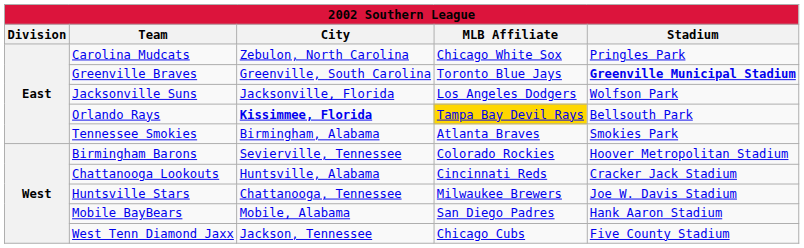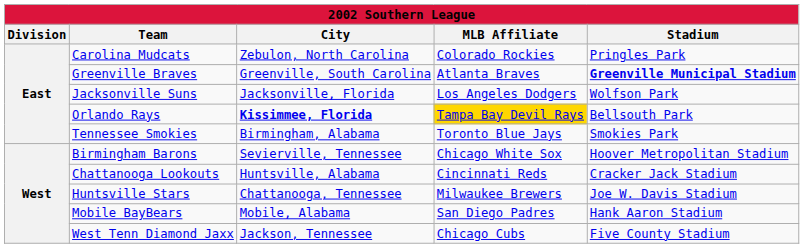 <table class="wikitable" style="width:auto">
 <tr>
 <td bgcolor="#DC143C" align="center" colspan="7"><strong><span>2002 Southern League</span></strong></td>
 </tr>
 <tr>
 <th>Division</th>
 <th>Team</th>
 <th>City</th>
 <th>MLB Affiliate</th>
 <th>Stadium</th>
 </tr>
 <tr>
 <th rowspan="5">East</th>
 <td><a href='#'>Carolina Mudcats</a></td>
 <td><a href='#'>Zebulon, North Carolina</a></td>
-<td><a href='#'>Chicago White Sox</a></td>
+<td><a href='#'>Colorado Rockies</a></td>
 <td><a href='#'>Pringles Park</a></td>
 </tr>
 <tr>
 <td><a href='#'>Greenville Braves</a></td>
 <td><a href='#'>Greenville, South Carolina</a></td>
-<td><a href='#'>Toronto Blue Jays</a></td>
+<td><a href='#'>Atlanta Braves</a></td>
 <td><strong><a href='#'>Greenville Municipal Stadium</a></strong></td>
 </tr>
 <tr>
 <td><a href='#'>Jacksonville Suns</a></td>
 <td><a href='#'>Jacksonville, Florida</a></td>
 <td><a href='#'>Los Angeles Dodgers</a></td>
 <td><a href='#'>Wolfson Park</a></td>
 </tr>
 <tr>
 <td><a href='#'>Orlando Rays</a></td>
 <td><strong><a href='#'>Kissimmee, Florida</a></strong></td>
 <td style="background: gold;"><a href='#'>Tampa Bay Devil Rays</a></td>
 <td><a href='#'>Bellsouth Park</a></td>
 </tr>
 <tr>
 <td><a href='#'>Tennessee Smokies</a></td>
 <td><a href='#'>Birmingham, Alabama</a></td>
-<td><a href='#'>Atlanta Braves</a></td>
+<td><a href='#'>Toronto Blue Jays</a></td>
 <td><a href='#'>Smokies Park</a></td>
 </tr>
 <tr>
 <th rowspan="5">West</th>
 <td><a href='#'>Birmingham Barons</a></td>
 <td><a href='#'>Sevierville, Tennessee</a></td>
-<td><a href='#'>Colorado Rockies</a></td>
+<td><a href='#'>Chicago White Sox</a></td>
 <td><a href='#'>Hoover Metropolitan Stadium</a></td>
 </tr>
 <tr>
 <td><a href='#'>Chattanooga Lookouts</a></td>
 <td><a href='#'>Huntsville, Alabama</a></td>
 <td><a href='#'>Cincinnati Reds</a></td>
 <td><a href='#'>Cracker Jack Stadium</a></td>
 </tr>
 <tr>
 <td><a href='#'>Huntsville Stars</a></td>
 <td><a href='#'>Chattanooga, Tennessee</a></td>
 <td><a href='#'>Milwaukee Brewers</a></td>
 <td><a href='#'>Joe W. Davis Stadium</a></td>
 </tr>
 <tr>
 <td><a href='#'>Mobile BayBears</a></td>
 <td><a href='#'>Mobile, Alabama</a></td>
 <td><a href='#'>San Diego Padres</a></td>
 <td><a href='#'>Hank Aaron Stadium</a></td>
 </tr>
 <tr>
 <td><a href='#'>West Tenn Diamond Jaxx</a></td>
 <td><a href='#'>Jackson, Tennessee</a></td>
 <td><a href='#'>Chicago Cubs</a></td>
 <td><a href='#'>Five County Stadium</a></td>
 </tr>
 </table>
